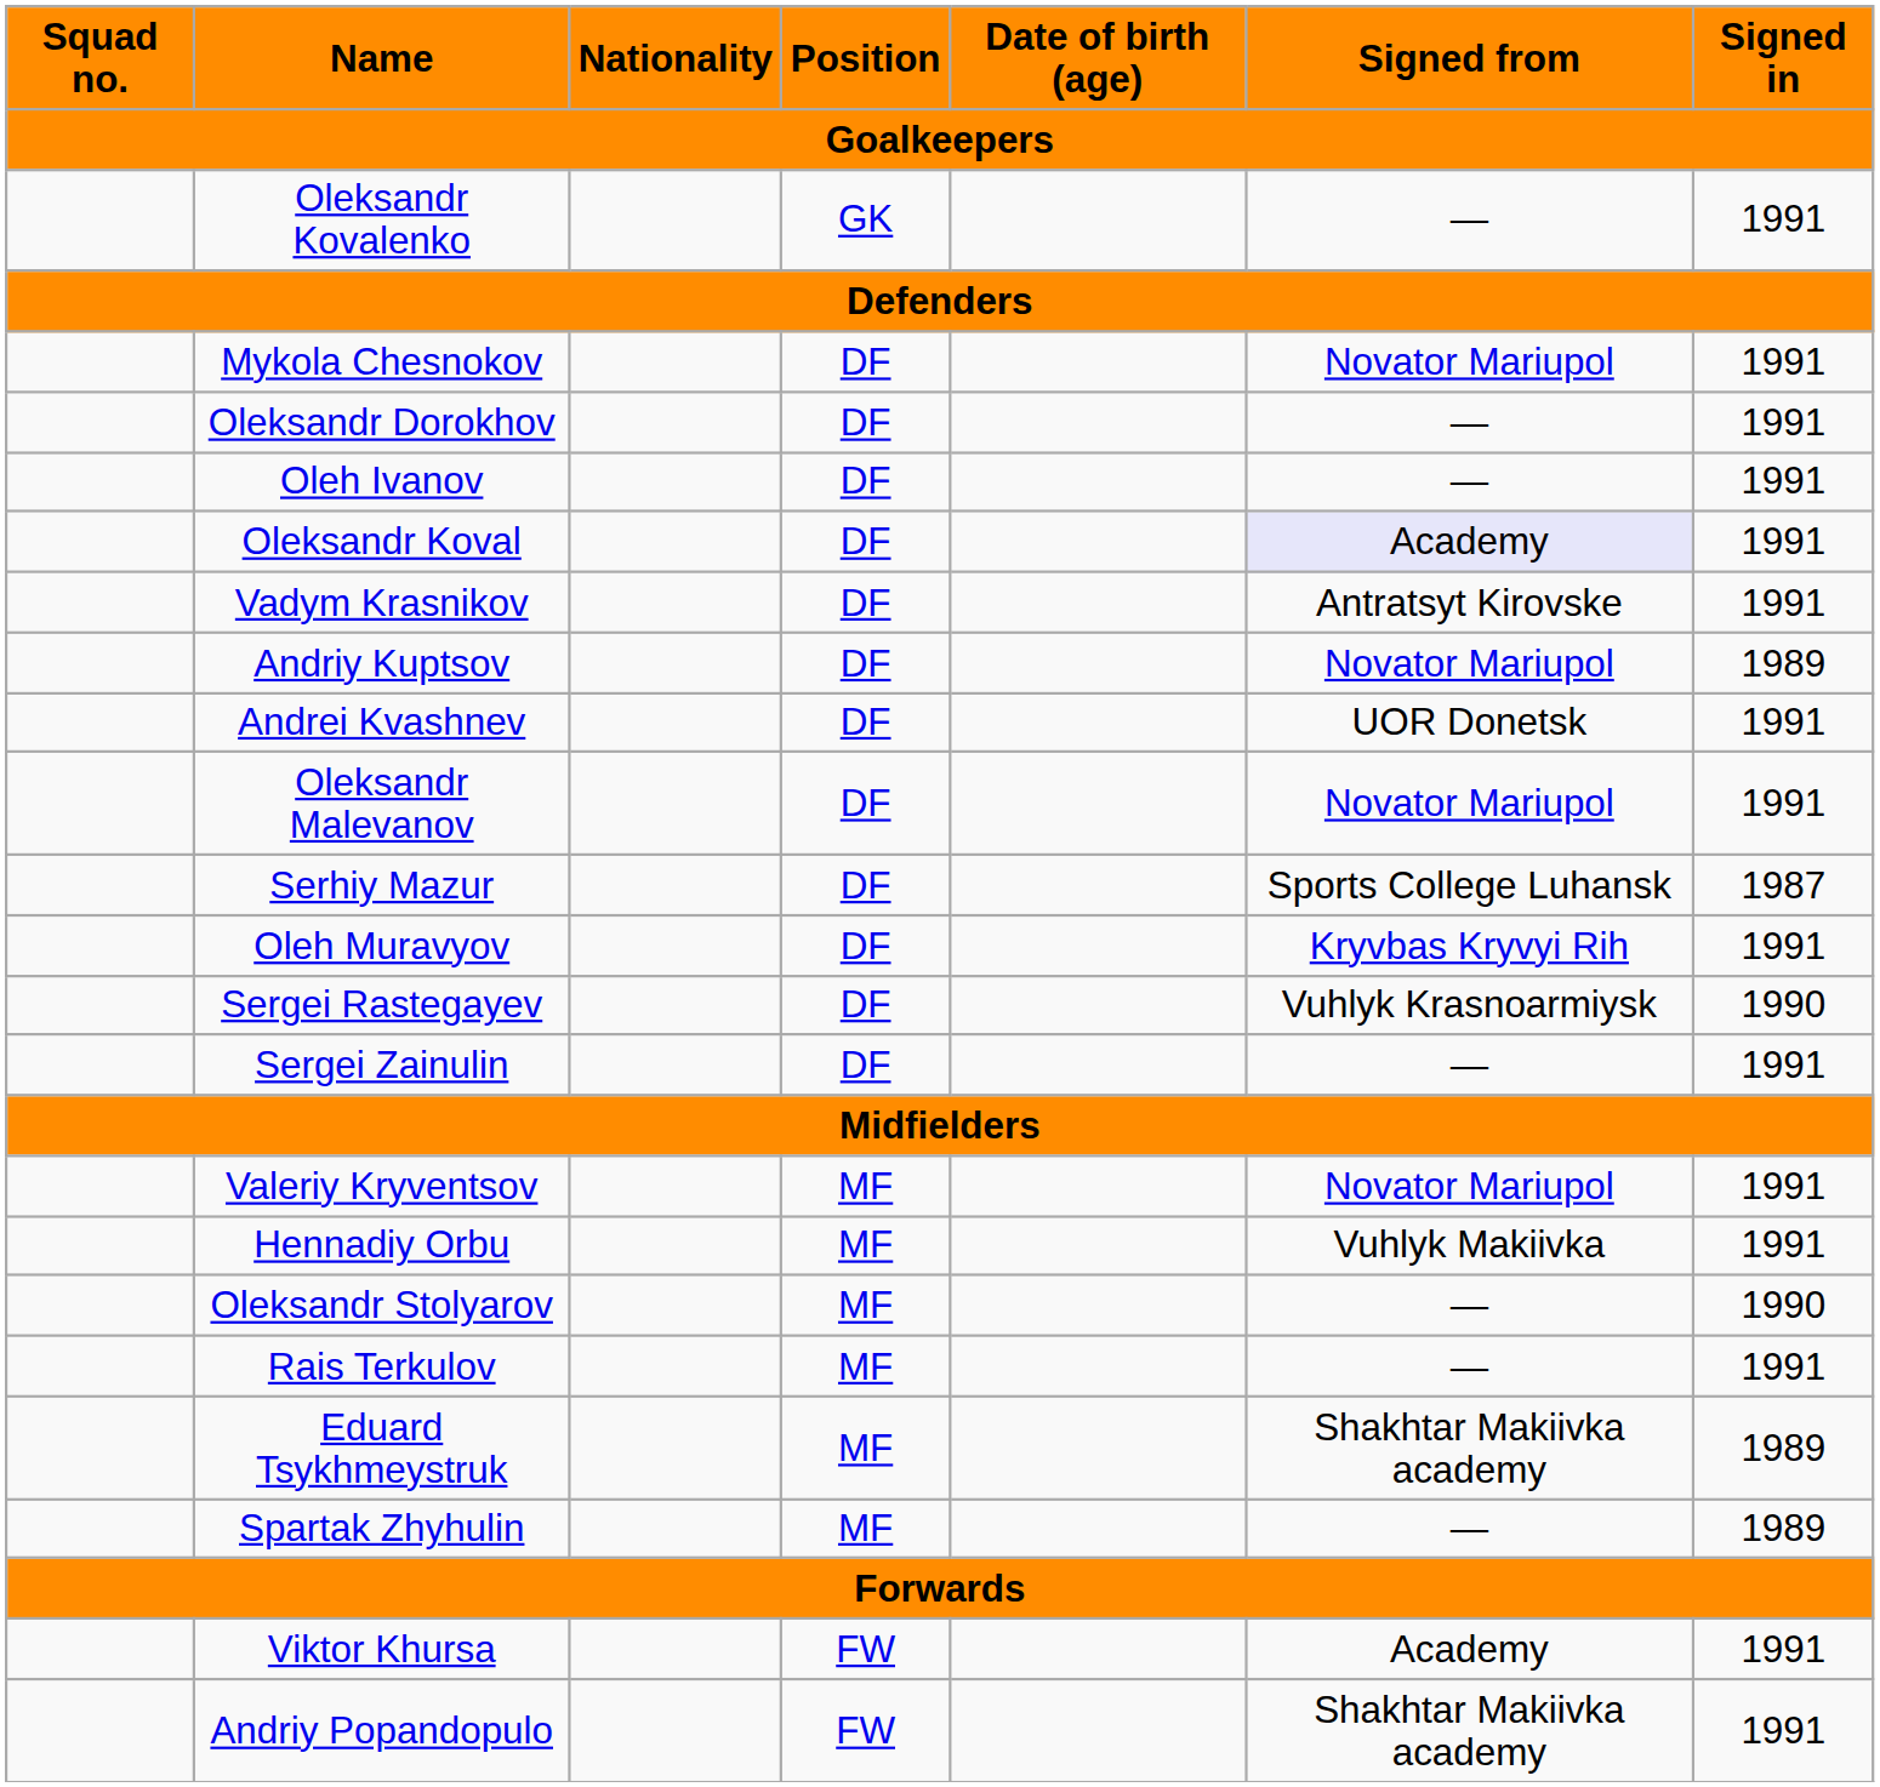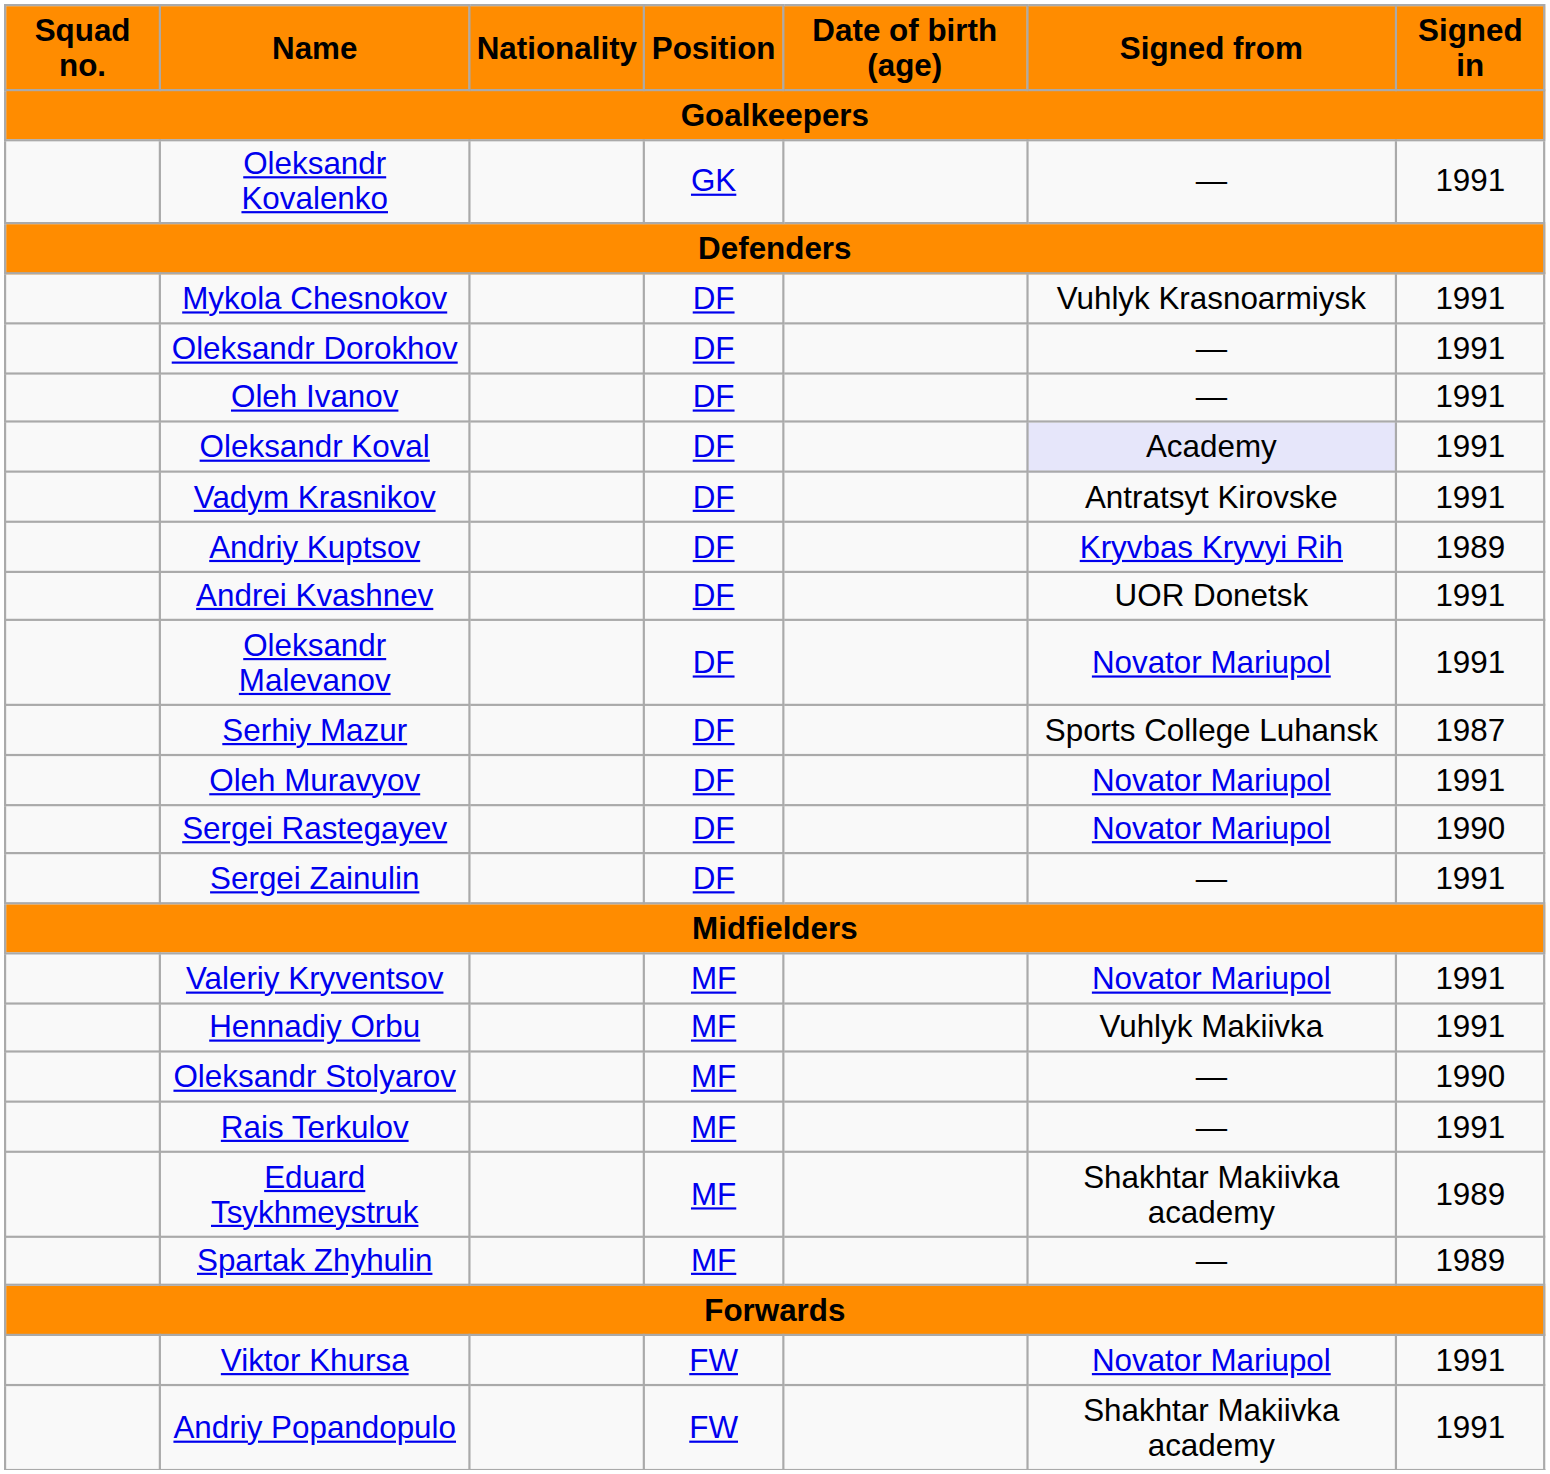 <table class="wikitable" style="text-align:center; font-size:90%; width:80%">
 <tr>
 <th style="background:darkorange; color:black; text-align:center">Squad no.</th>
 <th style="background:darkorange; color:black; text-align:center">Name</th>
 <th style="background:darkorange; color:black; text-align:center">Nationality</th>
 <th style="background:darkorange; color:black; text-align:center">Position</th>
 <th style="background:darkorange; color:black; text-align:center">Date of birth (age)</th>
 <th style="background:darkorange; color:#000000; text-align:center;">Signed from</th>
 <th style="background:darkorange; color:#000000; text-align:center;">Signed in</th>
 </tr>
 <tr>
 <th colspan="7" style="background:darkorange; color:black; bordercolor=red; text-align:center">Goalkeepers</th>
 </tr>
 <tr>
 <td></td>
 <td><a href='#'>Oleksandr Kovalenko</a></td>
 <td></td>
 <td><a href='#'>GK</a></td>
 <td></td>
 <td>—</td>
 <td>1991</td>
 </tr>
 <tr>
 <th colspan="7" style="background:darkorange; color:black; text-align:center">Defenders</th>
 </tr>
 <tr>
 <td></td>
 <td><a href='#'>Mykola Chesnokov</a></td>
 <td></td>
 <td><a href='#'>DF</a></td>
 <td></td>
-<td><a href='#'>Novator Mariupol</a></td>
+<td>Vuhlyk Krasnoarmiysk</td>
 <td>1991</td>
 </tr>
 <tr>
 <td></td>
 <td><a href='#'>Oleksandr Dorokhov</a></td>
 <td></td>
 <td><a href='#'>DF</a></td>
 <td></td>
 <td>—</td>
 <td>1991</td>
 </tr>
 <tr>
 <td></td>
 <td><a href='#'>Oleh Ivanov</a></td>
 <td></td>
 <td><a href='#'>DF</a></td>
 <td></td>
 <td>—</td>
 <td>1991</td>
 </tr>
 <tr>
 <td></td>
 <td><a href='#'>Oleksandr Koval</a></td>
 <td></td>
 <td><a href='#'>DF</a></td>
 <td></td>
 <td style="background: lavender;">Academy</td>
 <td>1991</td>
 </tr>
 <tr>
 <td></td>
 <td><a href='#'>Vadym Krasnikov</a></td>
 <td></td>
 <td><a href='#'>DF</a></td>
 <td></td>
 <td>Antratsyt Kirovske</td>
 <td>1991</td>
 </tr>
 <tr>
 <td></td>
 <td><a href='#'>Andriy Kuptsov</a></td>
 <td></td>
 <td><a href='#'>DF</a></td>
 <td></td>
-<td><a href='#'>Novator Mariupol</a></td>
+<td><a href='#'>Kryvbas Kryvyi Rih</a></td>
 <td>1989</td>
 </tr>
 <tr>
 <td></td>
 <td><a href='#'>Andrei Kvashnev</a></td>
 <td></td>
 <td><a href='#'>DF</a></td>
 <td></td>
 <td>UOR Donetsk</td>
 <td>1991</td>
 </tr>
 <tr>
 <td></td>
 <td><a href='#'>Oleksandr Malevanov</a></td>
 <td></td>
 <td><a href='#'>DF</a></td>
 <td></td>
 <td><a href='#'>Novator Mariupol</a></td>
 <td>1991</td>
 </tr>
 <tr>
 <td></td>
 <td><a href='#'>Serhiy Mazur</a></td>
 <td></td>
 <td><a href='#'>DF</a></td>
 <td></td>
 <td>Sports College Luhansk</td>
 <td>1987</td>
 </tr>
 <tr>
 <td></td>
 <td><a href='#'>Oleh Muravyov</a></td>
 <td></td>
 <td><a href='#'>DF</a></td>
 <td></td>
-<td><a href='#'>Kryvbas Kryvyi Rih</a></td>
+<td><a href='#'>Novator Mariupol</a></td>
 <td>1991</td>
 </tr>
 <tr>
 <td></td>
 <td><a href='#'>Sergei Rastegayev</a></td>
 <td></td>
 <td><a href='#'>DF</a></td>
 <td></td>
-<td>Vuhlyk Krasnoarmiysk</td>
+<td><a href='#'>Novator Mariupol</a></td>
 <td>1990</td>
 </tr>
 <tr>
 <td></td>
 <td><a href='#'>Sergei Zainulin</a></td>
 <td></td>
 <td><a href='#'>DF</a></td>
 <td></td>
 <td>—</td>
 <td>1991</td>
 </tr>
 <tr>
 <th colspan="7" style="background:darkorange; color:black; text-align:center">Midfielders</th>
 </tr>
 <tr>
 <td></td>
 <td><a href='#'>Valeriy Kryventsov</a></td>
 <td></td>
 <td><a href='#'>MF</a></td>
 <td></td>
 <td><a href='#'>Novator Mariupol</a></td>
 <td>1991</td>
 </tr>
 <tr>
 <td></td>
 <td><a href='#'>Hennadiy Orbu</a></td>
 <td></td>
 <td><a href='#'>MF</a></td>
 <td></td>
 <td>Vuhlyk Makiivka</td>
 <td>1991</td>
 </tr>
 <tr>
 <td></td>
 <td><a href='#'>Oleksandr Stolyarov</a></td>
 <td></td>
 <td><a href='#'>MF</a></td>
 <td></td>
 <td>—</td>
 <td>1990</td>
 </tr>
 <tr>
 <td></td>
 <td><a href='#'>Rais Terkulov</a></td>
 <td></td>
 <td><a href='#'>MF</a></td>
 <td></td>
 <td>—</td>
 <td>1991</td>
 </tr>
 <tr>
 <td></td>
 <td><a href='#'>Eduard Tsykhmeystruk</a></td>
 <td></td>
 <td><a href='#'>MF</a></td>
 <td></td>
 <td>Shakhtar Makiivka academy</td>
 <td>1989</td>
 </tr>
 <tr>
 <td></td>
 <td><a href='#'>Spartak Zhyhulin</a></td>
 <td></td>
 <td><a href='#'>MF</a></td>
 <td></td>
 <td>—</td>
 <td>1989</td>
 </tr>
 <tr>
 <th colspan="7" style="background:darkorange; color:black; text-align:center">Forwards</th>
 </tr>
 <tr>
 <td></td>
 <td><a href='#'>Viktor Khursa</a></td>
 <td></td>
 <td><a href='#'>FW</a></td>
 <td></td>
-<td>Academy</td>
+<td><a href='#'>Novator Mariupol</a></td>
 <td>1991</td>
 </tr>
 <tr>
 <td></td>
 <td><a href='#'>Andriy Popandopulo</a></td>
 <td></td>
 <td><a href='#'>FW</a></td>
 <td></td>
 <td>Shakhtar Makiivka academy</td>
 <td>1991</td>
 </tr>
 <tr>
 </tr>
 </table>
